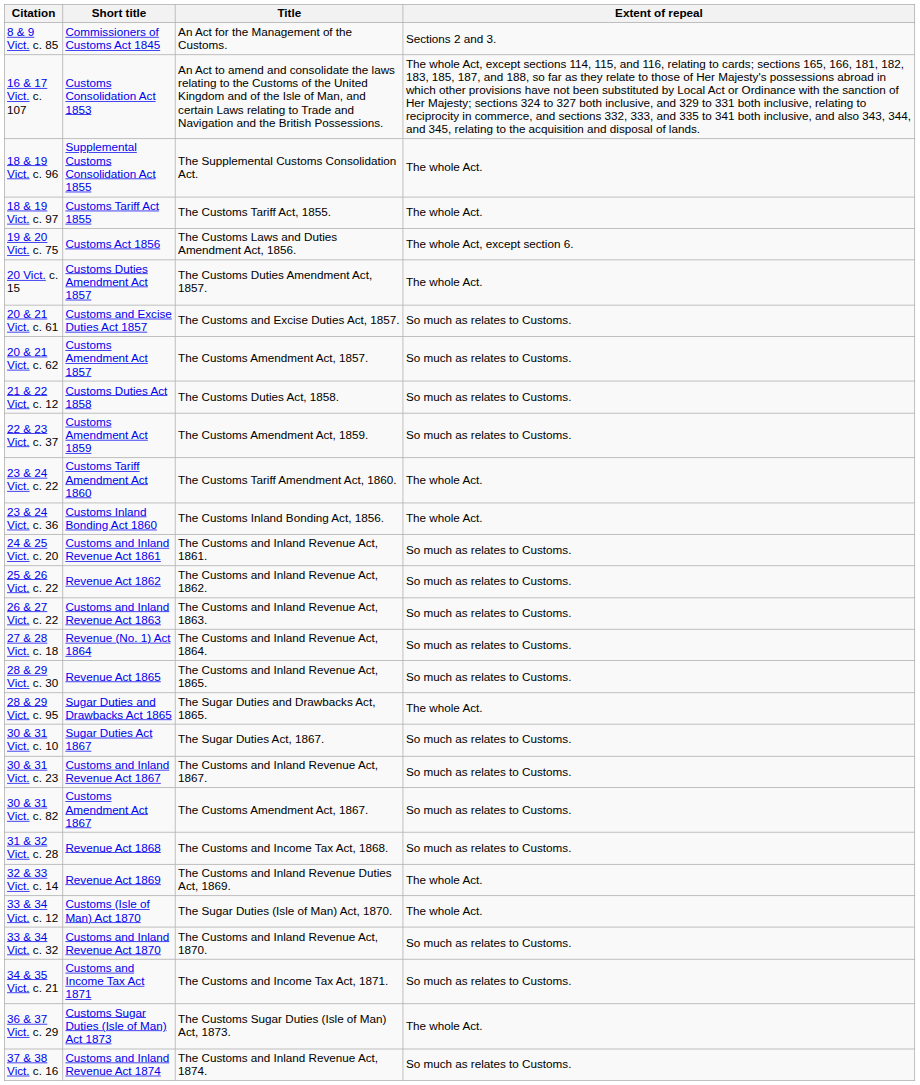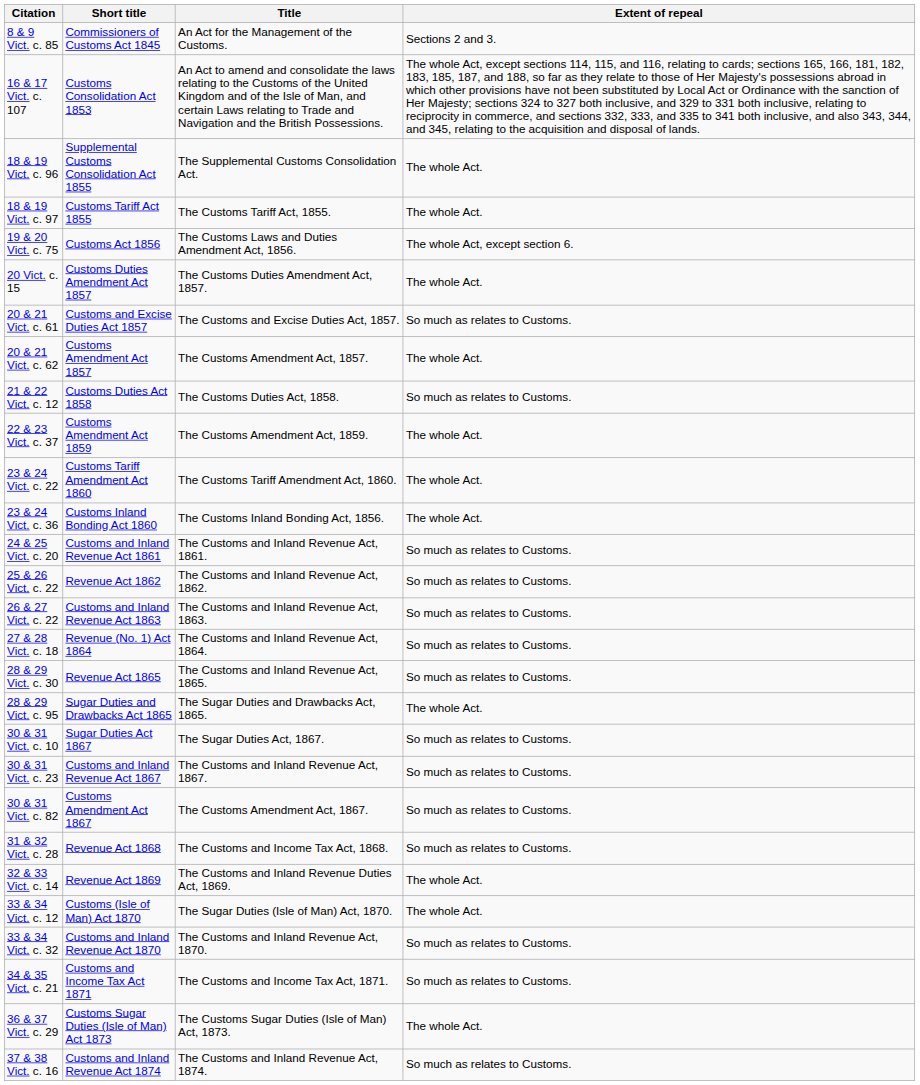 <table class="wikitable">
 <tr>
 <th>Citation</th>
 <th>Short title</th>
 <th>Title</th>
 <th>Extent of repeal</th>
 </tr>
 <tr>
 <td><a href='#'>8 & 9 Vict.</a> c. 85</td>
 <td><a href='#'>Commissioners of Customs Act 1845</a></td>
 <td>An Act for the Management of the Customs.</td>
 <td>Sections 2 and 3.</td>
 </tr>
 <tr>
 <td><a href='#'>16 & 17 Vict.</a> c. 107</td>
 <td><a href='#'>Customs Consolidation Act 1853</a></td>
 <td>An Act to amend and consolidate the laws relating to the Customs of the United Kingdom and of the Isle of Man, and certain Laws relating to Trade and Navigation and the British Possessions.</td>
 <td>The whole Act, except sections 114, 115, and 116, relating to cards; sections 165, 166, 181, 182, 183, 185, 187, and 188, so far as they relate to those of Her Majesty's possessions abroad in which other provisions have not been substituted by Local Act or Ordinance with the sanction of Her Majesty; sections 324 to 327 both inclusive, and 329 to 331 both inclusive, relating to reciprocity in commerce, and sections 332, 333, and 335 to 341 both inclusive, and also 343, 344, and 345, relating to the acquisition and disposal of lands.</td>
 </tr>
 <tr>
 <td><a href='#'>18 & 19 Vict.</a> c. 96</td>
 <td><a href='#'>Supplemental Customs Consolidation Act 1855</a></td>
 <td>The Supplemental Customs Consolidation Act.</td>
 <td>The whole Act.</td>
 </tr>
 <tr>
 <td><a href='#'>18 & 19 Vict.</a> c. 97</td>
 <td><a href='#'>Customs Tariff Act 1855</a></td>
 <td>The Customs Tariff Act, 1855.</td>
 <td>The whole Act.</td>
 </tr>
 <tr>
 <td><a href='#'>19 & 20 Vict.</a> c. 75</td>
 <td><a href='#'>Customs Act 1856</a></td>
 <td>The Customs Laws and Duties Amendment Act, 1856.</td>
 <td>The whole Act, except section 6.</td>
 </tr>
 <tr>
 <td><a href='#'>20 Vict.</a> c. 15</td>
 <td><a href='#'>Customs Duties Amendment Act 1857</a></td>
 <td>The Customs Duties Amendment Act, 1857.</td>
 <td>The whole Act.</td>
 </tr>
 <tr>
 <td><a href='#'>20 & 21 Vict.</a> c. 61</td>
 <td><a href='#'>Customs and Excise Duties Act 1857</a></td>
 <td>The Customs and Excise Duties Act, 1857.</td>
 <td>So much as relates to Customs.</td>
 </tr>
 <tr>
 <td><a href='#'>20 & 21 Vict.</a> c. 62</td>
 <td><a href='#'>Customs Amendment Act 1857</a></td>
 <td>The Customs Amendment Act, 1857.</td>
-<td>So much as relates to Customs.</td>
+<td>The whole Act.</td>
 </tr>
 <tr>
 <td><a href='#'>21 & 22 Vict.</a> c. 12</td>
 <td><a href='#'>Customs Duties Act 1858</a></td>
 <td>The Customs Duties Act, 1858.</td>
 <td>So much as relates to Customs.</td>
 </tr>
 <tr>
 <td><a href='#'>22 & 23 Vict.</a> c. 37</td>
 <td><a href='#'>Customs Amendment Act 1859</a></td>
 <td>The Customs Amendment Act, 1859.</td>
-<td>So much as relates to Customs.</td>
+<td>The whole Act.</td>
 </tr>
 <tr>
 <td><a href='#'>23 & 24 Vict.</a> c. 22</td>
 <td><a href='#'>Customs Tariff Amendment Act 1860</a></td>
 <td>The Customs Tariff Amendment Act, 1860.</td>
 <td>The whole Act.</td>
 </tr>
 <tr>
 <td><a href='#'>23 & 24 Vict.</a> c. 36</td>
 <td><a href='#'>Customs Inland Bonding Act 1860</a></td>
 <td>The Customs Inland Bonding Act, 1856.</td>
 <td>The whole Act.</td>
 </tr>
 <tr>
 <td><a href='#'>24 & 25 Vict.</a> c. 20</td>
 <td><a href='#'>Customs and Inland Revenue Act 1861</a></td>
 <td>The Customs and Inland Revenue Act, 1861.</td>
 <td>So much as relates to Customs.</td>
 </tr>
 <tr>
 <td><a href='#'>25 & 26 Vict.</a> c. 22</td>
 <td><a href='#'>Revenue Act 1862</a></td>
 <td>The Customs and Inland Revenue Act, 1862.</td>
 <td>So much as relates to Customs.</td>
 </tr>
 <tr>
 <td><a href='#'>26 & 27 Vict.</a> c. 22</td>
 <td><a href='#'>Customs and Inland Revenue Act 1863</a></td>
 <td>The Customs and Inland Revenue Act, 1863.</td>
 <td>So much as relates to Customs.</td>
 </tr>
 <tr>
 <td><a href='#'>27 & 28 Vict.</a> c. 18</td>
 <td><a href='#'>Revenue (No. 1) Act 1864</a></td>
 <td>The Customs and Inland Revenue Act, 1864.</td>
 <td>So much as relates to Customs.</td>
 </tr>
 <tr>
 <td><a href='#'>28 & 29 Vict.</a> c. 30</td>
 <td><a href='#'>Revenue Act 1865</a></td>
 <td>The Customs and Inland Revenue Act, 1865.</td>
 <td>So much as relates to Customs.</td>
 </tr>
 <tr>
 <td><a href='#'>28 & 29 Vict.</a> c. 95</td>
 <td><a href='#'>Sugar Duties and Drawbacks Act 1865</a></td>
 <td>The Sugar Duties and Drawbacks Act, 1865.</td>
 <td>The whole Act.</td>
 </tr>
 <tr>
 <td><a href='#'>30 & 31 Vict.</a> c. 10</td>
 <td><a href='#'>Sugar Duties Act 1867</a></td>
 <td>The Sugar Duties Act, 1867.</td>
 <td>So much as relates to Customs.</td>
 </tr>
 <tr>
 <td><a href='#'>30 & 31 Vict.</a> c. 23</td>
 <td><a href='#'>Customs and Inland Revenue Act 1867</a></td>
 <td>The Customs and Inland Revenue Act, 1867.</td>
 <td>So much as relates to Customs.</td>
 </tr>
 <tr>
 <td><a href='#'>30 & 31 Vict.</a> c. 82</td>
 <td><a href='#'>Customs Amendment Act 1867</a></td>
 <td>The Customs Amendment Act, 1867.</td>
 <td>So much as relates to Customs.</td>
 </tr>
 <tr>
 <td><a href='#'>31 & 32 Vict.</a> c. 28</td>
 <td><a href='#'>Revenue Act 1868</a></td>
 <td>The Customs and Income Tax Act, 1868.</td>
 <td>So much as relates to Customs.</td>
 </tr>
 <tr>
 <td><a href='#'>32 & 33 Vict.</a> c. 14</td>
 <td><a href='#'>Revenue Act 1869</a></td>
 <td>The Customs and Inland Revenue Duties Act, 1869.</td>
 <td>The whole Act.</td>
 </tr>
 <tr>
 <td><a href='#'>33 & 34 Vict.</a> c. 12</td>
 <td><a href='#'>Customs (Isle of Man) Act 1870</a></td>
 <td>The Sugar Duties (Isle of Man) Act, 1870.</td>
 <td>The whole Act.</td>
 </tr>
 <tr>
 <td><a href='#'>33 & 34 Vict.</a> c. 32</td>
 <td><a href='#'>Customs and Inland Revenue Act 1870</a></td>
 <td>The Customs and Inland Revenue Act, 1870.</td>
 <td>So much as relates to Customs.</td>
 </tr>
 <tr>
 <td><a href='#'>34 & 35 Vict.</a> c. 21</td>
 <td><a href='#'>Customs and Income Tax Act 1871</a></td>
 <td>The Customs and Income Tax Act, 1871.</td>
 <td>So much as relates to Customs.</td>
 </tr>
 <tr>
 <td><a href='#'>36 & 37 Vict.</a> c. 29</td>
 <td><a href='#'>Customs Sugar Duties (Isle of Man) Act 1873</a></td>
 <td>The Customs Sugar Duties (Isle of Man) Act, 1873.</td>
 <td>The whole Act.</td>
 </tr>
 <tr>
 <td><a href='#'>37 & 38 Vict.</a> c. 16</td>
 <td><a href='#'>Customs and Inland Revenue Act 1874</a></td>
 <td>The Customs and Inland Revenue Act, 1874.</td>
 <td>So much as relates to Customs.</td>
 </tr>
 </table>
